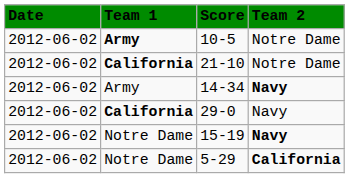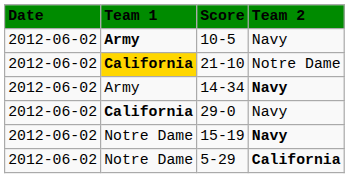 <table class="wikitable" style="margin:0.5em auto; font-size:95%">
 <tr bgcolor="008B00">
 <td><strong>Date</strong></td>
 <td><strong>Team 1</strong></td>
 <td><strong>Score</strong></td>
 <td><strong>Team 2</strong></td>
 </tr>
 <tr>
 <td>2012-06-02</td>
 <td><strong>Army</strong></td>
 <td>10-5</td>
-<td>Notre Dame</td>
+<td>Navy</td>
 </tr>
 <tr>
 <td>2012-06-02</td>
-<td><strong>California</strong></td>
+<td style="background: gold;"><strong>California</strong></td>
 <td>21-10</td>
 <td>Notre Dame</td>
 </tr>
 <tr>
 <td>2012-06-02</td>
 <td>Army</td>
 <td>14-34</td>
 <td><strong>Navy</strong></td>
 </tr>
 <tr>
 <td>2012-06-02</td>
 <td><strong>California</strong></td>
 <td>29-0</td>
 <td>Navy</td>
 </tr>
 <tr>
 <td>2012-06-02</td>
 <td>Notre Dame</td>
 <td>15-19</td>
 <td><strong>Navy</strong></td>
 </tr>
 <tr>
 <td>2012-06-02</td>
 <td>Notre Dame</td>
 <td>5-29</td>
 <td><strong>California</strong></td>
 </tr>
 </table>
